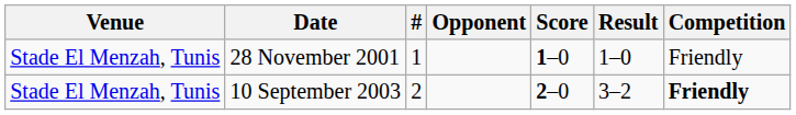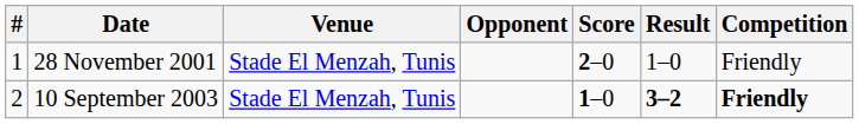 <table class="wikitable" style="text-align:left;">
 <tr>
+<th>#</th>
+<th>Date</th>
 <th>Venue</th>
-<th>Date</th>
-<th>#</th>
 <th>Opponent</th>
 <th>Score</th>
 <th>Result</th>
 <th>Competition</th>
 </tr>
 <tr>
+<td>1</td>
+<td>28 November 2001</td>
 <td><a href='#'>Stade El Menzah</a>, <a href='#'>Tunis</a></td>
-<td>28 November 2001</td>
-<td>1</td>
 <td></td>
-<td><strong>1</strong>–0</td>
+<td><strong>2</strong>–0</td>
 <td>1–0</td>
 <td>Friendly</td>
 </tr>
 <tr>
+<td>2</td>
+<td>10 September 2003</td>
 <td><a href='#'>Stade El Menzah</a>, <a href='#'>Tunis</a></td>
-<td>10 September 2003</td>
-<td>2</td>
 <td></td>
-<td><strong>2</strong>–0</td>
-<td>3–2</td>
+<td><strong>1</strong>–0</td>
+<td><strong>3–2</strong></td>
 <td><strong>Friendly</strong></td>
 </tr>
 </table>
